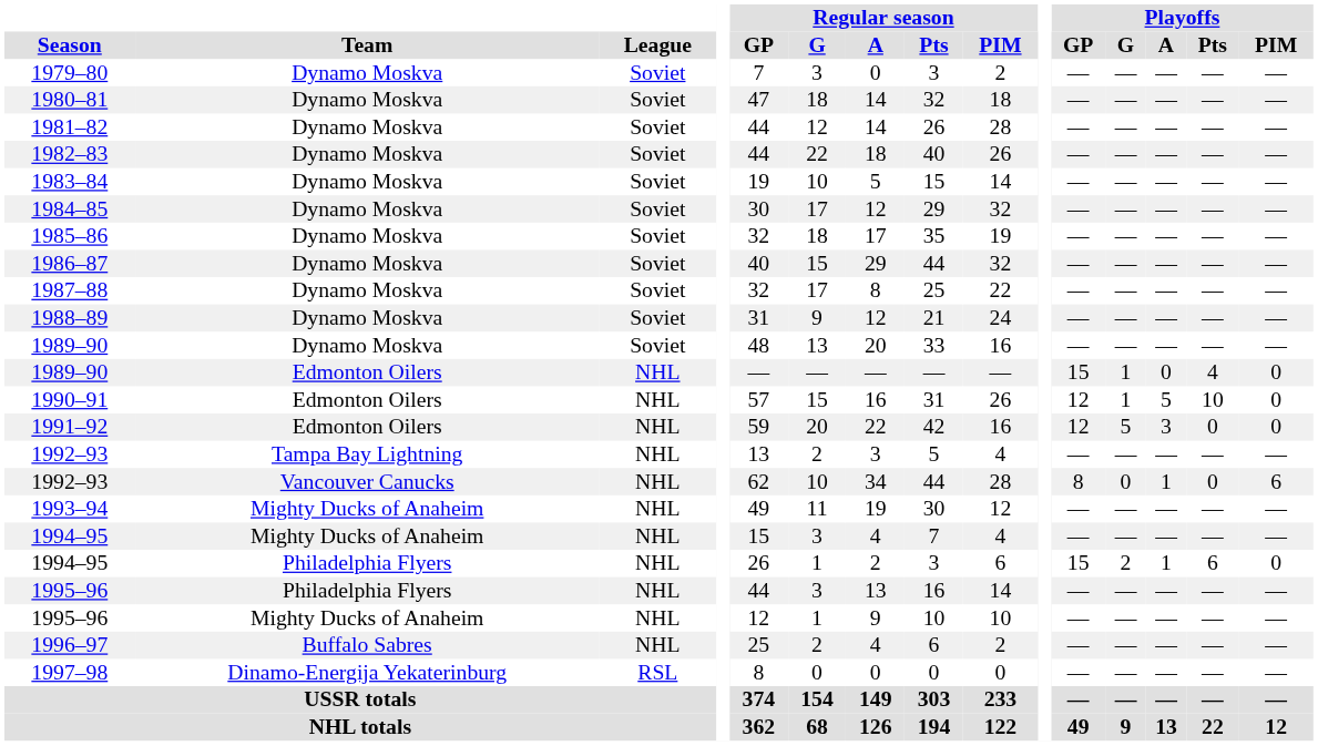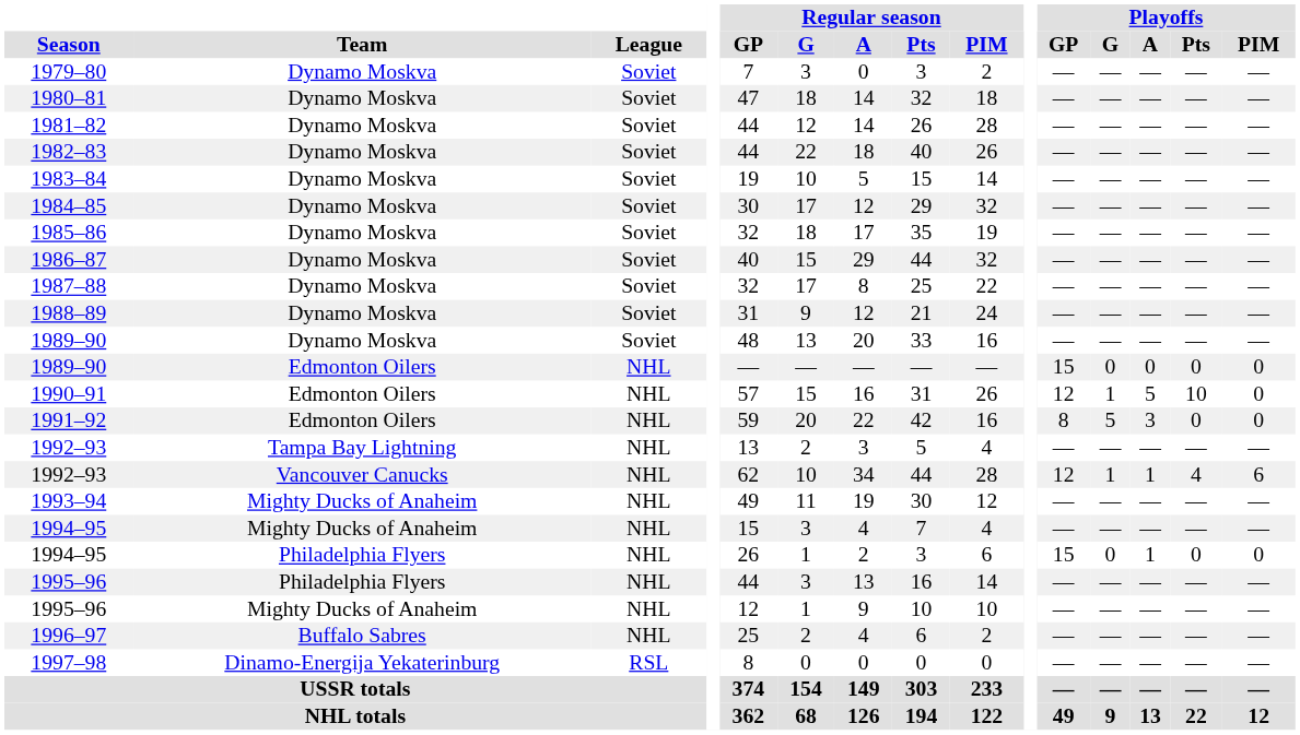 <table border="0" cellpadding="1" cellspacing="0" style="text-align:center; width:60em">
 <tr bgcolor="#e0e0e0">
 <th colspan="3" bgcolor="#ffffff"> </th>
 <th rowspan="99" bgcolor="#ffffff"> </th>
 <th colspan="5"><a href='#'>Regular season</a></th>
 <th rowspan="99" bgcolor="#ffffff"> </th>
 <th colspan="5"><a href='#'>Playoffs</a></th>
 </tr>
 <tr bgcolor="#e0e0e0">
 <th><a href='#'>Season</a></th>
 <th>Team</th>
 <th>League</th>
 <th>GP</th>
 <th><a href='#'>G</a></th>
 <th><a href='#'>A</a></th>
 <th><a href='#'>Pts</a></th>
 <th><a href='#'>PIM</a></th>
 <th>GP</th>
 <th>G</th>
 <th>A</th>
 <th>Pts</th>
 <th>PIM</th>
 </tr>
 <tr>
 <td><a href='#'>1979–80</a></td>
 <td><a href='#'>Dynamo Moskva</a></td>
 <td><a href='#'>Soviet</a></td>
 <td>7</td>
 <td>3</td>
 <td>0</td>
 <td>3</td>
 <td>2</td>
 <td>—</td>
 <td>—</td>
 <td>—</td>
 <td>—</td>
 <td>—</td>
 </tr>
 <tr bgcolor="#f0f0f0">
 <td><a href='#'>1980–81</a></td>
 <td>Dynamo Moskva</td>
 <td>Soviet</td>
 <td>47</td>
 <td>18</td>
 <td>14</td>
 <td>32</td>
 <td>18</td>
 <td>—</td>
 <td>—</td>
 <td>—</td>
 <td>—</td>
 <td>—</td>
 </tr>
 <tr>
 <td><a href='#'>1981–82</a></td>
 <td>Dynamo Moskva</td>
 <td>Soviet</td>
 <td>44</td>
 <td>12</td>
 <td>14</td>
 <td>26</td>
 <td>28</td>
 <td>—</td>
 <td>—</td>
 <td>—</td>
 <td>—</td>
 <td>—</td>
 </tr>
 <tr bgcolor="#f0f0f0">
 <td><a href='#'>1982–83</a></td>
 <td>Dynamo Moskva</td>
 <td>Soviet</td>
 <td>44</td>
 <td>22</td>
 <td>18</td>
 <td>40</td>
 <td>26</td>
 <td>—</td>
 <td>—</td>
 <td>—</td>
 <td>—</td>
 <td>—</td>
 </tr>
 <tr>
 <td><a href='#'>1983–84</a></td>
 <td>Dynamo Moskva</td>
 <td>Soviet</td>
 <td>19</td>
 <td>10</td>
 <td>5</td>
 <td>15</td>
 <td>14</td>
 <td>—</td>
 <td>—</td>
 <td>—</td>
 <td>—</td>
 <td>—</td>
 </tr>
 <tr bgcolor="#f0f0f0">
 <td><a href='#'>1984–85</a></td>
 <td>Dynamo Moskva</td>
 <td>Soviet</td>
 <td>30</td>
 <td>17</td>
 <td>12</td>
 <td>29</td>
 <td>32</td>
 <td>—</td>
 <td>—</td>
 <td>—</td>
 <td>—</td>
 <td>—</td>
 </tr>
 <tr>
 <td><a href='#'>1985–86</a></td>
 <td>Dynamo Moskva</td>
 <td>Soviet</td>
 <td>32</td>
 <td>18</td>
 <td>17</td>
 <td>35</td>
 <td>19</td>
 <td>—</td>
 <td>—</td>
 <td>—</td>
 <td>—</td>
 <td>—</td>
 </tr>
 <tr bgcolor="#f0f0f0">
 <td><a href='#'>1986–87</a></td>
 <td>Dynamo Moskva</td>
 <td>Soviet</td>
 <td>40</td>
 <td>15</td>
 <td>29</td>
 <td>44</td>
 <td>32</td>
 <td>—</td>
 <td>—</td>
 <td>—</td>
 <td>—</td>
 <td>—</td>
 </tr>
 <tr>
 <td><a href='#'>1987–88</a></td>
 <td>Dynamo Moskva</td>
 <td>Soviet</td>
 <td>32</td>
 <td>17</td>
 <td>8</td>
 <td>25</td>
 <td>22</td>
 <td>—</td>
 <td>—</td>
 <td>—</td>
 <td>—</td>
 <td>—</td>
 </tr>
 <tr bgcolor="#f0f0f0">
 <td><a href='#'>1988–89</a></td>
 <td>Dynamo Moskva</td>
 <td>Soviet</td>
 <td>31</td>
 <td>9</td>
 <td>12</td>
 <td>21</td>
 <td>24</td>
 <td>—</td>
 <td>—</td>
 <td>—</td>
 <td>—</td>
 <td>—</td>
 </tr>
 <tr>
 <td><a href='#'>1989–90</a></td>
 <td>Dynamo Moskva</td>
 <td>Soviet</td>
 <td>48</td>
 <td>13</td>
 <td>20</td>
 <td>33</td>
 <td>16</td>
 <td>—</td>
 <td>—</td>
 <td>—</td>
 <td>—</td>
 <td>—</td>
 </tr>
 <tr bgcolor="#f0f0f0">
 <td><a href='#'>1989–90</a></td>
 <td><a href='#'>Edmonton Oilers</a></td>
 <td><a href='#'>NHL</a></td>
 <td>—</td>
 <td>—</td>
 <td>—</td>
 <td>—</td>
 <td>—</td>
 <td>15</td>
-<td>1</td>
 <td>0</td>
-<td>4</td>
+<td>0</td>
+<td>0</td>
 <td>0</td>
 </tr>
 <tr>
 <td><a href='#'>1990–91</a></td>
 <td>Edmonton Oilers</td>
 <td>NHL</td>
 <td>57</td>
 <td>15</td>
 <td>16</td>
 <td>31</td>
 <td>26</td>
 <td>12</td>
 <td>1</td>
 <td>5</td>
 <td>10</td>
 <td>0</td>
 </tr>
 <tr bgcolor="#f0f0f0">
 <td><a href='#'>1991–92</a></td>
 <td>Edmonton Oilers</td>
 <td>NHL</td>
 <td>59</td>
 <td>20</td>
 <td>22</td>
 <td>42</td>
 <td>16</td>
-<td>12</td>
+<td>8</td>
 <td>5</td>
 <td>3</td>
 <td>0</td>
 <td>0</td>
 </tr>
 <tr>
 <td><a href='#'>1992–93</a></td>
 <td><a href='#'>Tampa Bay Lightning</a></td>
 <td>NHL</td>
 <td>13</td>
 <td>2</td>
 <td>3</td>
 <td>5</td>
 <td>4</td>
 <td>—</td>
 <td>—</td>
 <td>—</td>
 <td>—</td>
 <td>—</td>
 </tr>
 <tr bgcolor="#f0f0f0">
 <td>1992–93</td>
 <td><a href='#'>Vancouver Canucks</a></td>
 <td>NHL</td>
 <td>62</td>
 <td>10</td>
 <td>34</td>
 <td>44</td>
 <td>28</td>
-<td>8</td>
-<td>0</td>
+<td>12</td>
 <td>1</td>
-<td>0</td>
+<td>1</td>
+<td>4</td>
 <td>6</td>
 </tr>
 <tr>
 <td><a href='#'>1993–94</a></td>
 <td><a href='#'>Mighty Ducks of Anaheim</a></td>
 <td>NHL</td>
 <td>49</td>
 <td>11</td>
 <td>19</td>
 <td>30</td>
 <td>12</td>
 <td>—</td>
 <td>—</td>
 <td>—</td>
 <td>—</td>
 <td>—</td>
 </tr>
 <tr bgcolor="#f0f0f0">
 <td><a href='#'>1994–95</a></td>
 <td>Mighty Ducks of Anaheim</td>
 <td>NHL</td>
 <td>15</td>
 <td>3</td>
 <td>4</td>
 <td>7</td>
 <td>4</td>
 <td>—</td>
 <td>—</td>
 <td>—</td>
 <td>—</td>
 <td>—</td>
 </tr>
 <tr>
 <td>1994–95</td>
 <td><a href='#'>Philadelphia Flyers</a></td>
 <td>NHL</td>
 <td>26</td>
 <td>1</td>
 <td>2</td>
 <td>3</td>
 <td>6</td>
 <td>15</td>
-<td>2</td>
+<td>0</td>
 <td>1</td>
-<td>6</td>
+<td>0</td>
 <td>0</td>
 </tr>
 <tr bgcolor="#f0f0f0">
 <td><a href='#'>1995–96</a></td>
 <td>Philadelphia Flyers</td>
 <td>NHL</td>
 <td>44</td>
 <td>3</td>
 <td>13</td>
 <td>16</td>
 <td>14</td>
 <td>—</td>
 <td>—</td>
 <td>—</td>
 <td>—</td>
 <td>—</td>
 </tr>
 <tr>
 <td>1995–96</td>
 <td>Mighty Ducks of Anaheim</td>
 <td>NHL</td>
 <td>12</td>
 <td>1</td>
 <td>9</td>
 <td>10</td>
 <td>10</td>
 <td>—</td>
 <td>—</td>
 <td>—</td>
 <td>—</td>
 <td>—</td>
 </tr>
 <tr bgcolor="#f0f0f0">
 <td><a href='#'>1996–97</a></td>
 <td><a href='#'>Buffalo Sabres</a></td>
 <td>NHL</td>
 <td>25</td>
 <td>2</td>
 <td>4</td>
 <td>6</td>
 <td>2</td>
 <td>—</td>
 <td>—</td>
 <td>—</td>
 <td>—</td>
 <td>—</td>
 </tr>
 <tr>
 <td><a href='#'>1997–98</a></td>
 <td><a href='#'>Dinamo-Energija Yekaterinburg</a></td>
 <td><a href='#'>RSL</a></td>
 <td>8</td>
 <td>0</td>
 <td>0</td>
 <td>0</td>
 <td>0</td>
 <td>—</td>
 <td>—</td>
 <td>—</td>
 <td>—</td>
 <td>—</td>
 </tr>
 <tr bgcolor="#e0e0e0">
 <th colspan="3">USSR totals</th>
 <th>374</th>
 <th>154</th>
 <th>149</th>
 <th>303</th>
 <th>233</th>
 <th>—</th>
 <th>—</th>
 <th>—</th>
 <th>—</th>
 <th>—</th>
 </tr>
 <tr bgcolor="#e0e0e0">
 <th colspan="3">NHL totals</th>
 <th>362</th>
 <th>68</th>
 <th>126</th>
 <th>194</th>
 <th>122</th>
 <th>49</th>
 <th>9</th>
 <th>13</th>
 <th>22</th>
 <th>12</th>
 </tr>
 </table>
